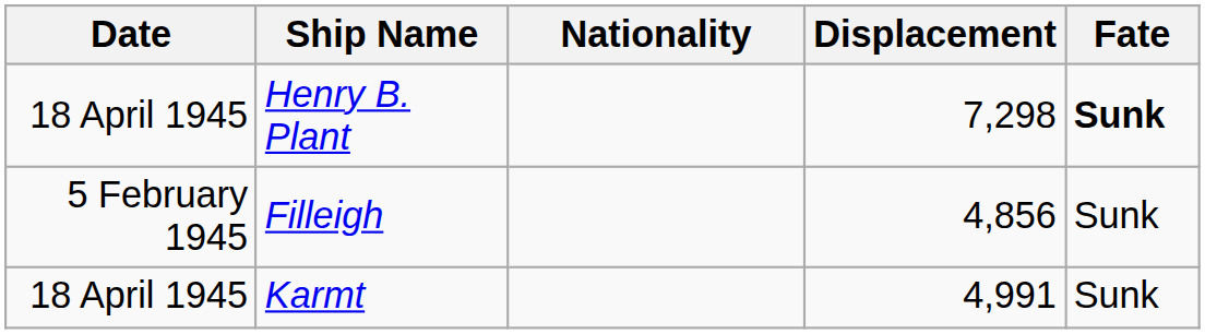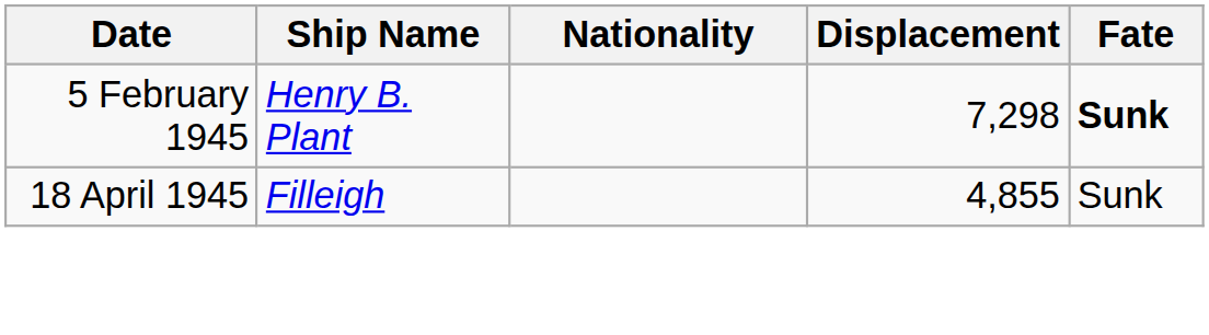 <table class="wikitable sortable" style="margin: 1em auto 1em auto;">
 <tr>
 <th width="100px">Date</th>
 <th width="100px">Ship Name</th>
 <th width="120px">Nationality</th>
 <th width="25px">Displacement</th>
 <th width="50px">Fate</th>
 </tr>
 <tr>
-<td align="right">18 April 1945</td>
+<td align="right">5 February 1945</td>
 <td align="left"><a href='#'><em>Henry B. Plant</em></a></td>
 <td align="left"></td>
 <td align="right">7,298</td>
 <td align="left"><strong>Sunk</strong></td>
 </tr>
 <tr>
-<td align="right">5 February 1945</td>
+<td align="right">18 April 1945</td>
 <td align="left"><a href='#'><em>Filleigh</em></a></td>
 <td align="left"></td>
-<td align="right">4,856</td>
-<td align="left">Sunk</td>
-</tr>
-<tr>
-<td align="right">18 April 1945</td>
-<td align="left"><a href='#'><em>Karmt</em></a></td>
-<td align="left"></td>
-<td align="right">4,991</td>
+<td align="right">4,855</td>
 <td align="left">Sunk</td>
 </tr>
 </table>
